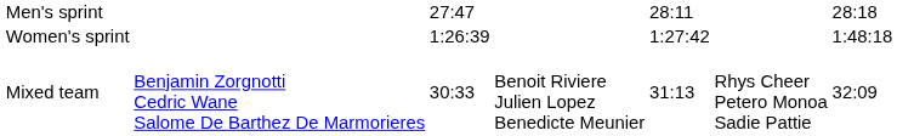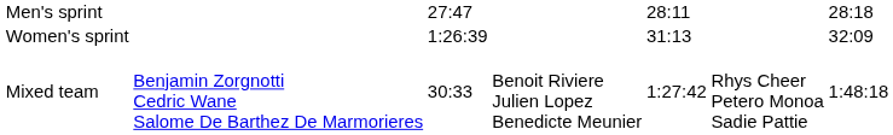 <table>
 <tr>
 <td>Men's sprint</td>
 <td></td>
 <td>27:47</td>
 <td></td>
 <td>28:11</td>
 <td></td>
 <td>28:18</td>
 </tr>
 <tr>
 <td>Women's sprint</td>
 <td></td>
 <td>1:26:39</td>
 <td></td>
-<td>1:27:42</td>
+<td>31:13</td>
 <td></td>
-<td>1:48:18</td>
+<td>32:09</td>
 </tr>
 <tr>
 <td>Mixed team</td>
 <td><br><a href='#'>Benjamin Zorgnotti</a><br><a href='#'>Cedric Wane</a><br><a href='#'>Salome De Barthez De Marmorieres</a></td>
 <td>30:33</td>
 <td><br>Benoit Riviere<br>Julien Lopez<br>Benedicte Meunier</td>
-<td>31:13</td>
+<td>1:27:42</td>
 <td><br>Rhys Cheer<br>Petero Monoa<br>Sadie Pattie</td>
-<td>32:09</td>
+<td>1:48:18</td>
 </tr>
 </table>
